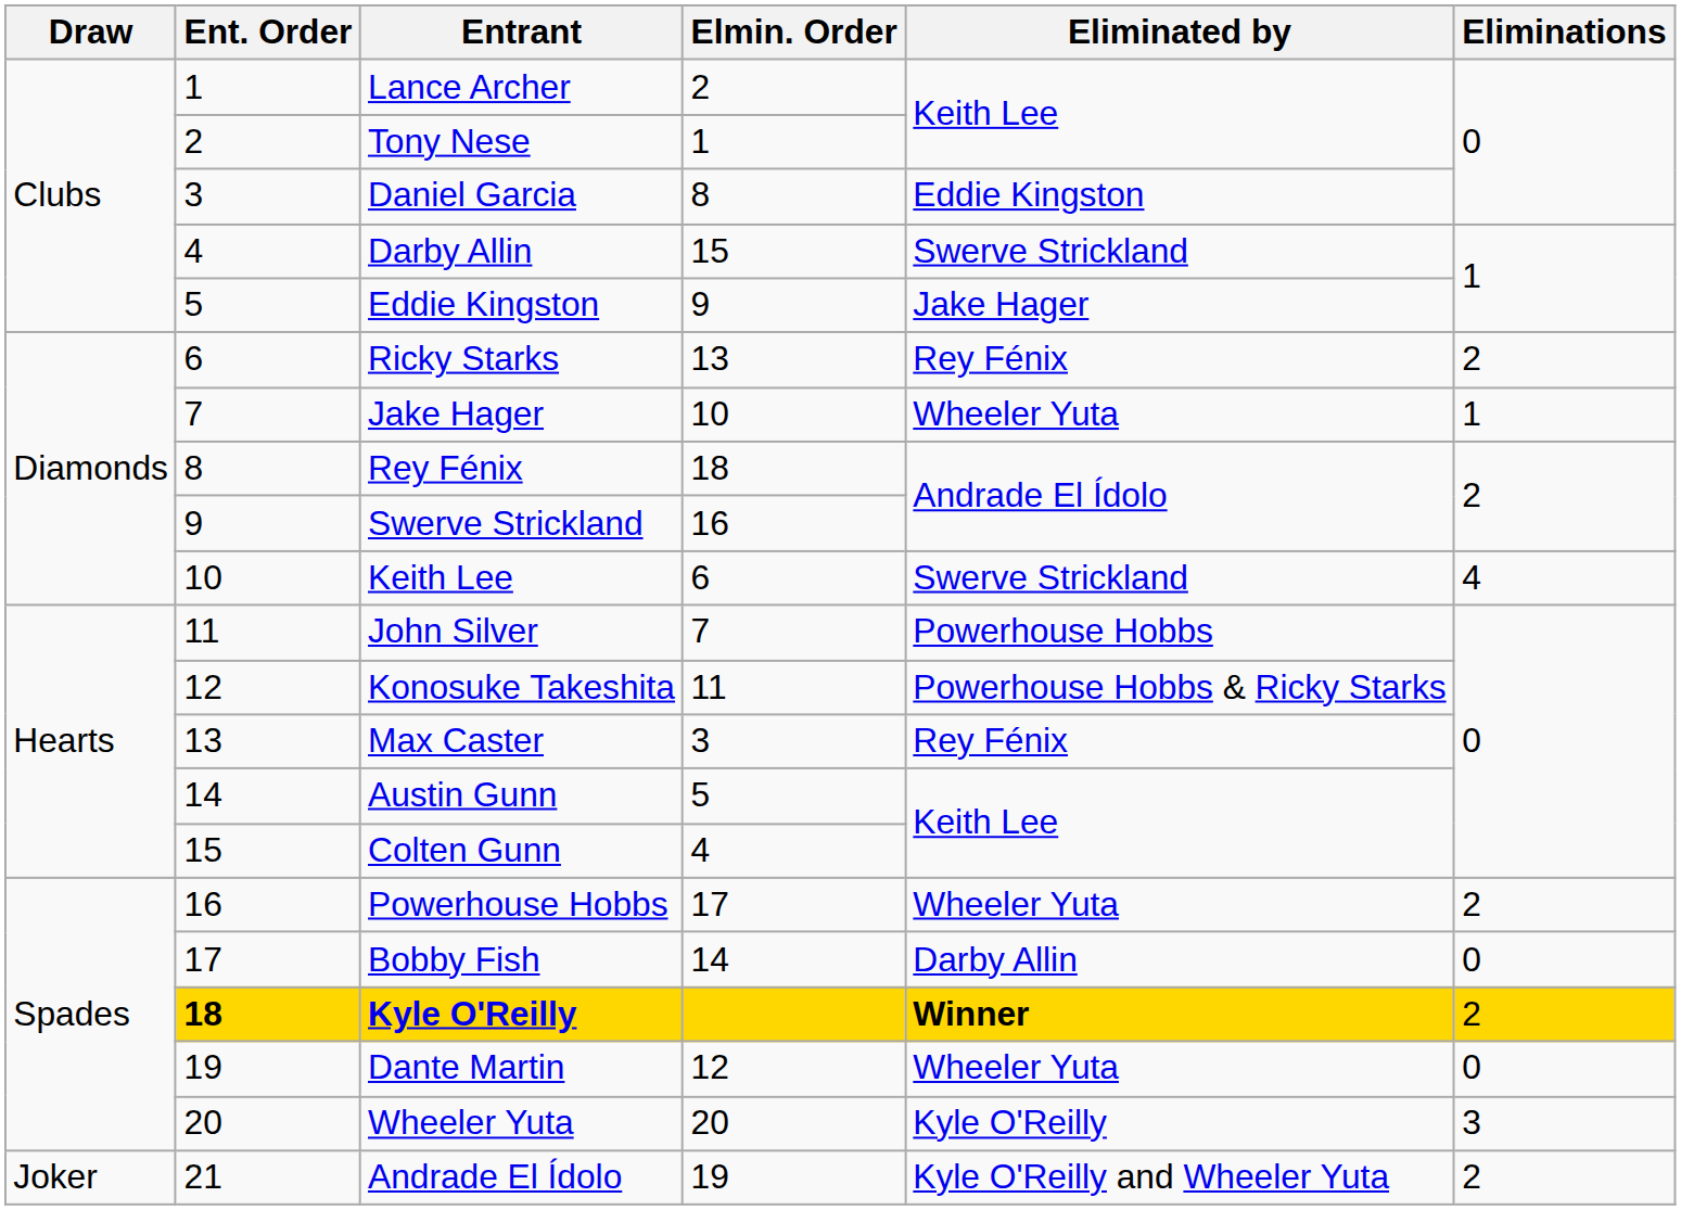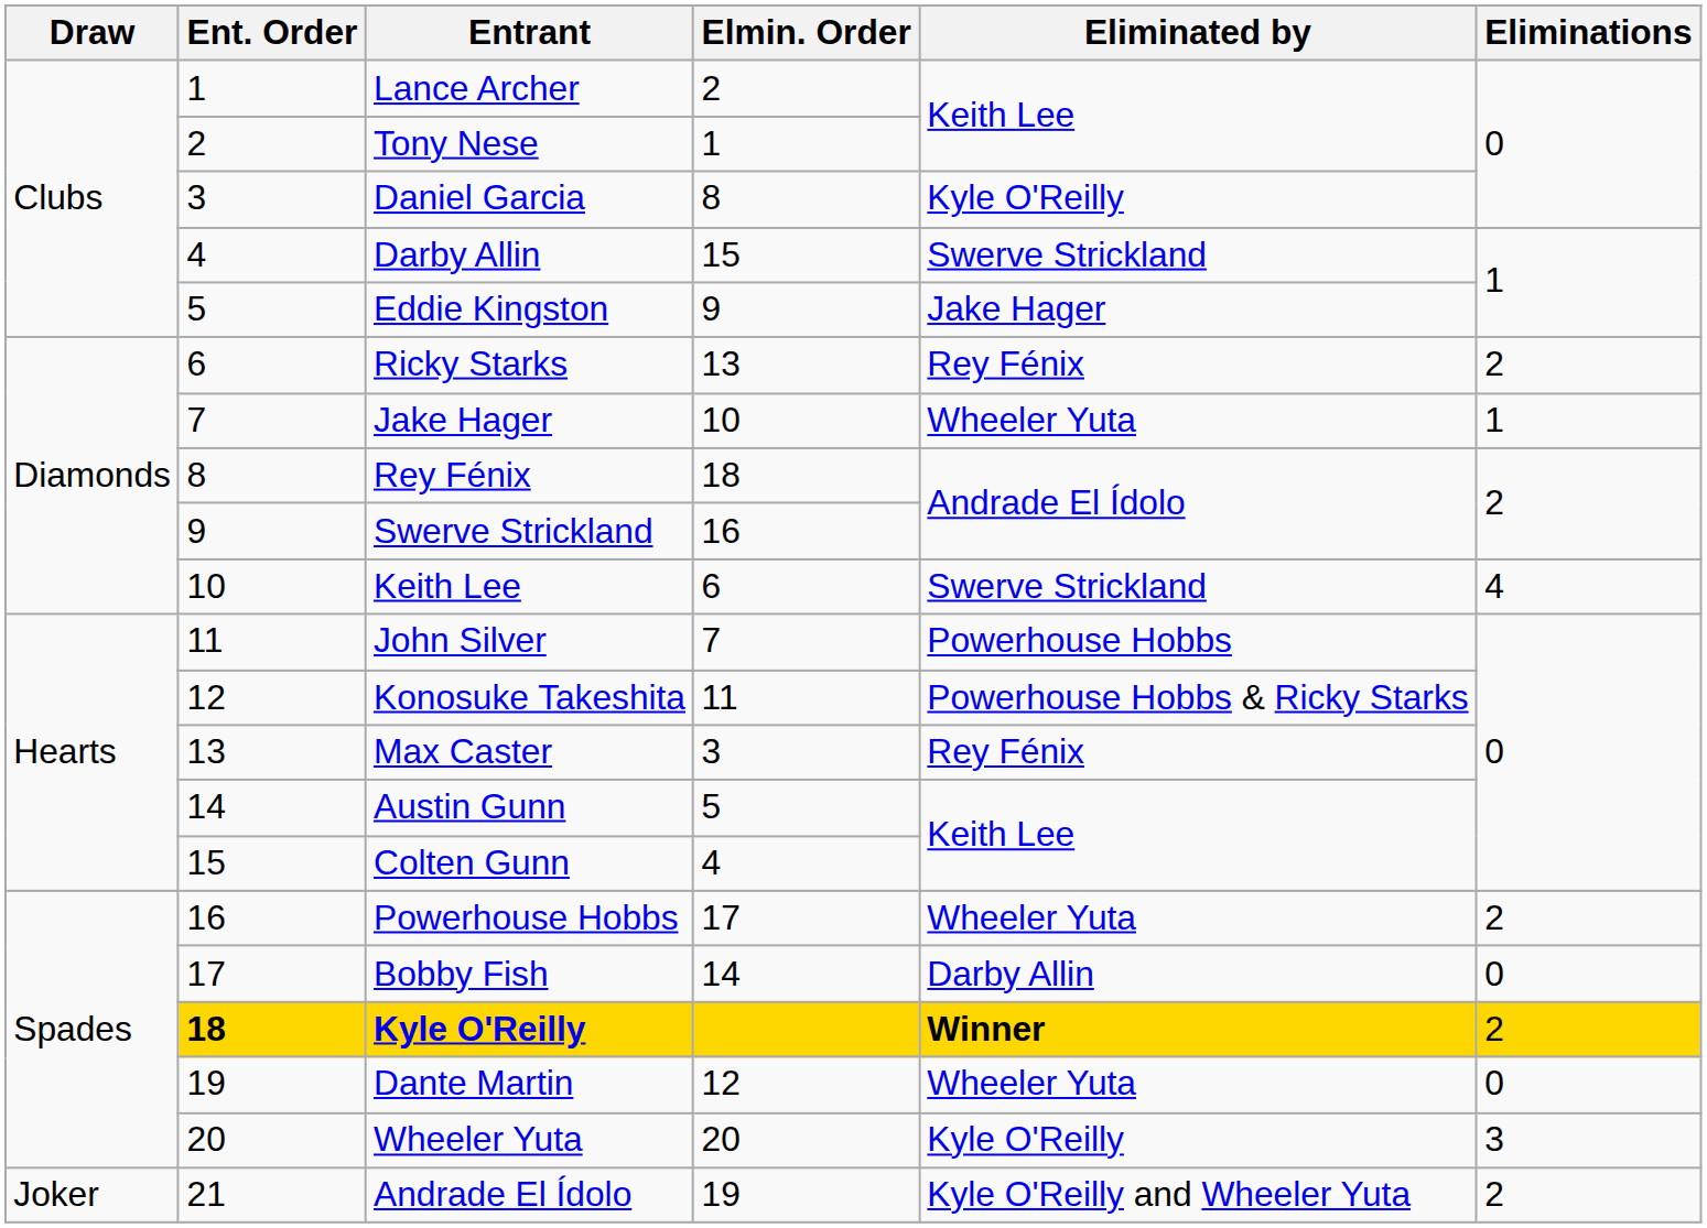 <table class="wikitable sortable">
 <tr>
 <th>Draw</th>
 <th>Ent. Order</th>
 <th>Entrant</th>
 <th>Elmin. Order</th>
 <th>Eliminated by</th>
 <th>Eliminations</th>
 </tr>
 <tr>
 <td rowspan="5">Clubs</td>
 <td>1</td>
 <td><a href='#'>Lance Archer</a></td>
 <td>2</td>
 <td rowspan="2"><a href='#'>Keith Lee</a></td>
 <td rowspan="3">0</td>
 </tr>
 <tr>
 <td>2</td>
 <td><a href='#'>Tony Nese</a></td>
 <td>1</td>
 </tr>
 <tr>
 <td>3</td>
 <td><a href='#'>Daniel Garcia</a></td>
 <td>8</td>
-<td><a href='#'>Eddie Kingston</a></td>
+<td><a href='#'>Kyle O'Reilly</a></td>
 </tr>
 <tr>
 <td>4</td>
 <td><a href='#'>Darby Allin</a></td>
 <td>15</td>
 <td><a href='#'>Swerve Strickland</a></td>
 <td rowspan="2">1</td>
 </tr>
 <tr>
 <td>5</td>
 <td><a href='#'>Eddie Kingston</a></td>
 <td>9</td>
 <td><a href='#'>Jake Hager</a></td>
 </tr>
 <tr>
 <td rowspan="5">Diamonds</td>
 <td>6</td>
 <td><a href='#'>Ricky Starks</a></td>
 <td>13</td>
 <td><a href='#'>Rey Fénix</a></td>
 <td>2</td>
 </tr>
 <tr>
 <td>7</td>
 <td><a href='#'>Jake Hager</a></td>
 <td>10</td>
 <td><a href='#'>Wheeler Yuta</a></td>
 <td>1</td>
 </tr>
 <tr>
 <td>8</td>
 <td><a href='#'>Rey Fénix</a></td>
 <td>18</td>
 <td rowspan="2"><a href='#'>Andrade El Ídolo</a></td>
 <td rowspan="2">2</td>
 </tr>
 <tr>
 <td>9</td>
 <td><a href='#'>Swerve Strickland</a></td>
 <td>16</td>
 </tr>
 <tr>
 <td>10</td>
 <td><a href='#'>Keith Lee</a></td>
 <td>6</td>
 <td><a href='#'>Swerve Strickland</a></td>
 <td>4</td>
 </tr>
 <tr>
 <td rowspan="5">Hearts</td>
 <td>11</td>
 <td><a href='#'>John Silver</a></td>
 <td>7</td>
 <td><a href='#'>Powerhouse Hobbs</a></td>
 <td rowspan="5">0</td>
 </tr>
 <tr>
 <td>12</td>
 <td><a href='#'>Konosuke Takeshita</a></td>
 <td>11</td>
 <td><a href='#'>Powerhouse Hobbs</a> & <a href='#'>Ricky Starks</a></td>
 </tr>
 <tr>
 <td>13</td>
 <td><a href='#'>Max Caster</a></td>
 <td>3</td>
 <td><a href='#'>Rey Fénix</a></td>
 </tr>
 <tr>
 <td>14</td>
 <td><a href='#'>Austin Gunn</a></td>
 <td>5</td>
 <td rowspan="2"><a href='#'>Keith Lee</a></td>
 </tr>
 <tr>
 <td>15</td>
 <td><a href='#'>Colten Gunn</a></td>
 <td>4</td>
 </tr>
 <tr>
 <td rowspan="5">Spades</td>
 <td>16</td>
 <td><a href='#'>Powerhouse Hobbs</a></td>
 <td>17</td>
 <td><a href='#'>Wheeler Yuta</a></td>
 <td>2</td>
 </tr>
 <tr>
 <td>17</td>
 <td><a href='#'>Bobby Fish</a></td>
 <td>14</td>
 <td><a href='#'>Darby Allin</a></td>
 <td>0</td>
 </tr>
 <tr style="background:gold;">
 <td><strong>18</strong></td>
 <td><strong><a href='#'>Kyle O'Reilly</a></strong></td>
 <td><strong></strong></td>
 <td><strong>Winner</strong></td>
 <td>2</td>
 </tr>
 <tr>
 <td>19</td>
 <td><a href='#'>Dante Martin</a></td>
 <td>12</td>
 <td><a href='#'>Wheeler Yuta</a></td>
 <td>0</td>
 </tr>
 <tr>
 <td>20</td>
 <td><a href='#'>Wheeler Yuta</a></td>
 <td>20</td>
 <td><a href='#'>Kyle O'Reilly</a></td>
 <td>3</td>
 </tr>
 <tr>
 <td>Joker</td>
 <td>21</td>
 <td><a href='#'>Andrade El Ídolo</a></td>
 <td>19</td>
 <td><a href='#'>Kyle O'Reilly</a> and <a href='#'>Wheeler Yuta</a></td>
 <td>2</td>
 </tr>
 </table>
